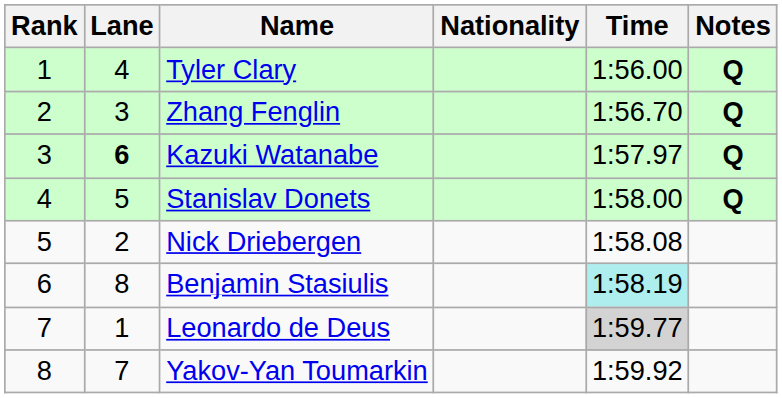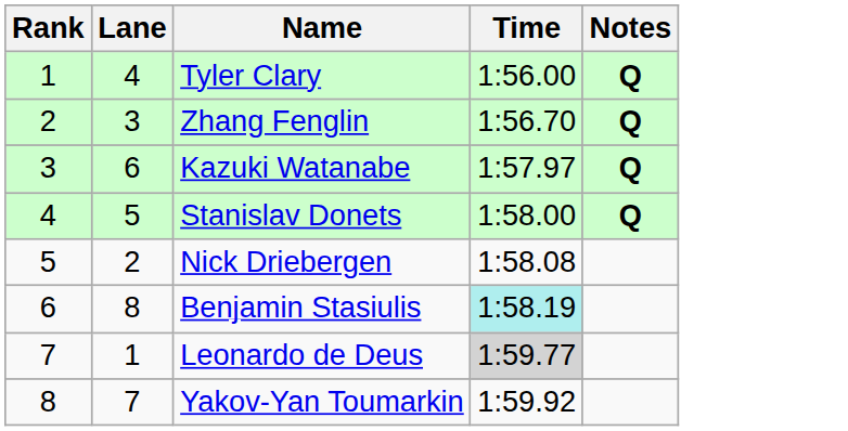 <table class="wikitable sortable" style="text-align:center">
 <tr>
 <th>Rank</th>
 <th>Lane</th>
 <th>Name</th>
-<th>Nationality</th>
 <th>Time</th>
 <th>Notes</th>
 </tr>
 <tr bgcolor=ccffcc>
 <td>1</td>
 <td>4</td>
 <td align=left><a href='#'>Tyler Clary</a></td>
-<td align=left></td>
 <td>1:56.00</td>
 <td><strong>Q</strong></td>
 </tr>
 <tr bgcolor=ccffcc>
 <td>2</td>
 <td>3</td>
 <td align=left><a href='#'>Zhang Fenglin</a></td>
-<td align=left></td>
 <td>1:56.70</td>
 <td><strong>Q</strong></td>
 </tr>
 <tr bgcolor=ccffcc>
 <td>3</td>
-<td><strong>6</strong></td>
+<td>6</td>
 <td align=left><a href='#'>Kazuki Watanabe</a></td>
-<td align=left></td>
 <td>1:57.97</td>
 <td><strong>Q</strong></td>
 </tr>
 <tr bgcolor=ccffcc>
 <td>4</td>
 <td>5</td>
 <td align=left><a href='#'>Stanislav Donets</a></td>
-<td align=left></td>
 <td>1:58.00</td>
 <td><strong>Q</strong></td>
 </tr>
 <tr>
 <td>5</td>
 <td>2</td>
 <td align=left><a href='#'>Nick Driebergen</a></td>
-<td align=left></td>
 <td>1:58.08</td>
 <td></td>
 </tr>
 <tr>
 <td>6</td>
 <td>8</td>
 <td align=left><a href='#'>Benjamin Stasiulis</a></td>
-<td align=left></td>
 <td style="background: paleturquoise;">1:58.19</td>
 <td></td>
 </tr>
 <tr>
 <td>7</td>
 <td>1</td>
 <td align=left><a href='#'>Leonardo de Deus</a></td>
-<td align=left></td>
 <td style="background: lightgrey;">1:59.77</td>
 <td></td>
 </tr>
 <tr>
 <td>8</td>
 <td>7</td>
 <td align=left><a href='#'>Yakov-Yan Toumarkin</a></td>
-<td align=left></td>
 <td>1:59.92</td>
 <td></td>
 </tr>
 </table>
